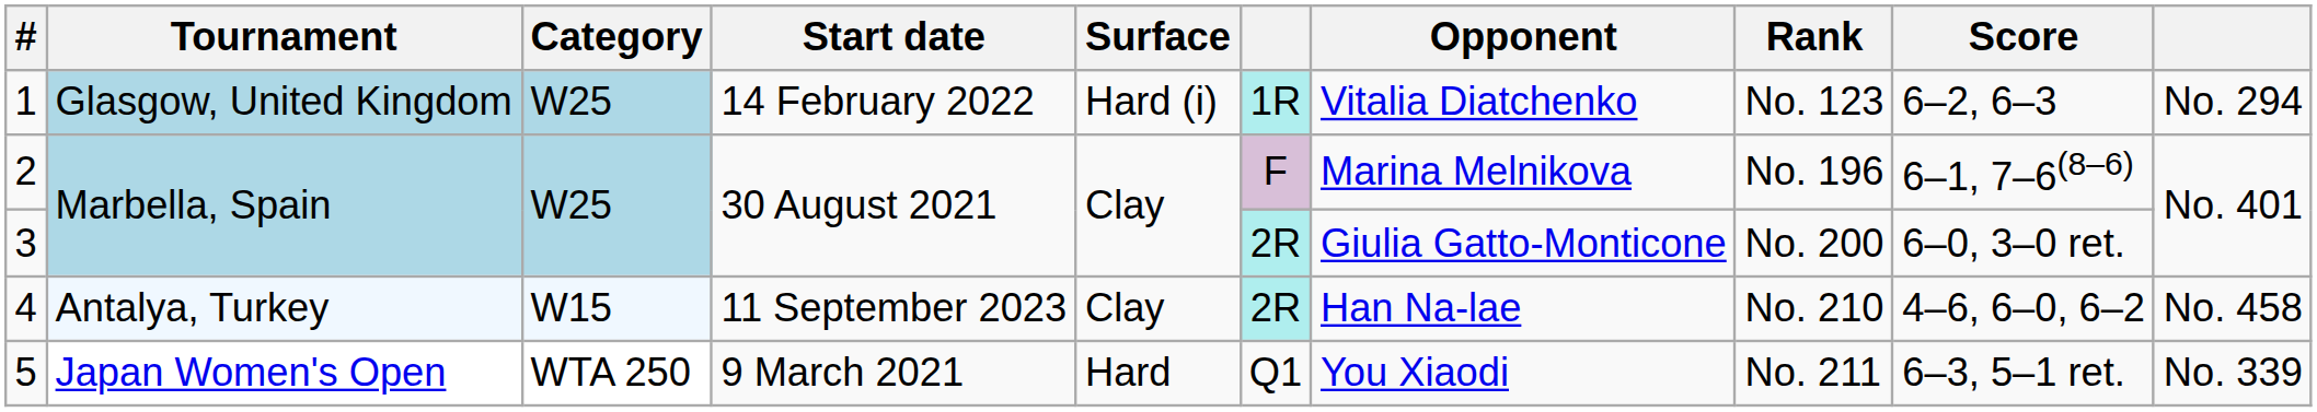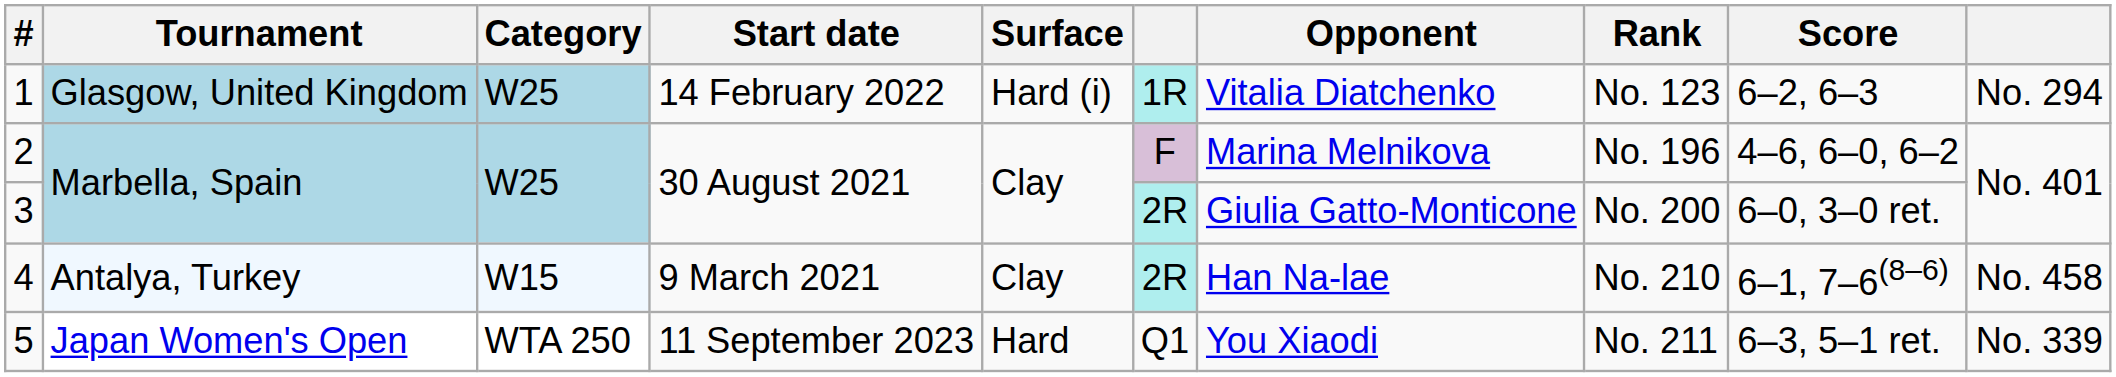 <table class="wikitable" style="font-size:96%;">
 <tr>
 <th scope="col">#</th>
 <th scope="col">Tournament</th>
 <th scope="col">Category</th>
 <th scope="col">Start date</th>
 <th scope="col">Surface</th>
 <th scope="col"></th>
 <th scope="col">Opponent</th>
 <th scope="col">Rank</th>
 <th class="unsortable" scope="col">Score</th>
 <th></th>
 </tr>
 <tr>
 <td align="center">1</td>
 <td bgcolor="lightblue">Glasgow, United Kingdom</td>
 <td bgcolor="lightblue">W25</td>
 <td>14 February 2022</td>
 <td>Hard (i)</td>
 <td bgcolor=afeeee align="center">1R</td>
 <td> <a href='#'>Vitalia Diatchenko</a></td>
 <td>No. 123</td>
 <td>6–2, 6–3</td>
 <td>No. 294</td>
 </tr>
 <tr>
 <td align="center">2</td>
 <td rowspan=2 bgcolor="lightblue">Marbella, Spain</td>
 <td rowspan=2 bgcolor="lightblue">W25</td>
 <td rowspan=2>30 August 2021</td>
 <td rowspan=2>Clay</td>
 <td bgcolor=thistle align="center">F</td>
 <td> <a href='#'>Marina Melnikova</a></td>
 <td>No. 196</td>
-<td>6–1, 7–6<sup>(8–6)</sup></td>
+<td>4–6, 6–0, 6–2</td>
 <td rowspan=2>No. 401</td>
 </tr>
 <tr>
 <td align="center">3</td>
 <td bgcolor=afeeee align="center">2R</td>
 <td> <a href='#'>Giulia Gatto-Monticone</a></td>
 <td>No. 200</td>
 <td>6–0, 3–0 ret.</td>
 </tr>
 <tr>
 <td align="center">4</td>
 <td bgcolor="#f0f8ff">Antalya, Turkey</td>
 <td bgcolor="#f0f8ff">W15</td>
-<td>11 September 2023</td>
+<td>9 March 2021</td>
 <td>Clay</td>
 <td bgcolor=afeeee align="center">2R</td>
 <td> <a href='#'>Han Na-lae</a></td>
 <td>No. 210</td>
-<td>4–6, 6–0, 6–2</td>
+<td>6–1, 7–6<sup>(8–6)</sup></td>
 <td>No. 458</td>
 </tr>
 <tr>
 <td align="center">5</td>
 <td bgcolor="#fff"><a href='#'>Japan Women's Open</a></td>
 <td bgcolor="#fff">WTA 250</td>
-<td>9 March 2021</td>
+<td>11 September 2023</td>
 <td>Hard</td>
 <td align="center">Q1</td>
 <td> <a href='#'>You Xiaodi</a></td>
 <td>No. 211</td>
 <td>6–3, 5–1 ret.</td>
 <td>No. 339</td>
 </tr>
 </table>
